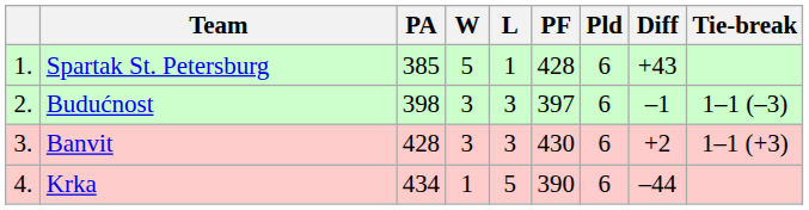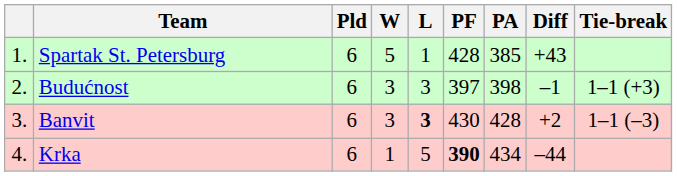 <table class="wikitable" style="text-align:center">
 <tr>
 <th width=15></th>
 <th width=220>Team</th>
-<th width=20>PA</th>
+<th width=20>Pld</th>
 <th width=20>W</th>
 <th width=20>L</th>
 <th width=20>PF</th>
-<th width=20>Pld</th>
+<th width=20>PA</th>
 <th width=30>Diff</th>
 <th>Tie-break</th>
 </tr>
 <tr style="background: #ccffcc;">
 <td>1.</td>
 <td align=left> <a href='#'>Spartak St. Petersburg</a></td>
-<td>385</td>
+<td>6</td>
 <td>5</td>
 <td>1</td>
 <td>428</td>
-<td>6</td>
+<td>385</td>
 <td>+43</td>
 <td></td>
 </tr>
 <tr style="background: #ccffcc;">
 <td>2.</td>
 <td align=left> <a href='#'>Budućnost</a></td>
-<td>398</td>
+<td>6</td>
 <td>3</td>
 <td>3</td>
 <td>397</td>
-<td>6</td>
+<td>398</td>
 <td>–1</td>
-<td>1–1 (–3)</td>
+<td>1–1 (+3)</td>
 </tr>
 <tr style="background:#ffcccc;">
 <td>3.</td>
 <td align=left> <a href='#'>Banvit</a></td>
+<td>6</td>
+<td>3</td>
+<td><strong>3</strong></td>
+<td>430</td>
 <td>428</td>
-<td>3</td>
-<td>3</td>
-<td>430</td>
-<td>6</td>
 <td>+2</td>
-<td>1–1 (+3)</td>
+<td>1–1 (–3)</td>
 </tr>
 <tr style="background:#ffcccc;">
 <td>4.</td>
 <td align=left> <a href='#'>Krka</a></td>
-<td>434</td>
+<td>6</td>
 <td>1</td>
 <td>5</td>
-<td>390</td>
-<td>6</td>
+<td><strong>390</strong></td>
+<td>434</td>
 <td>–44</td>
 <td></td>
 </tr>
 </table>
